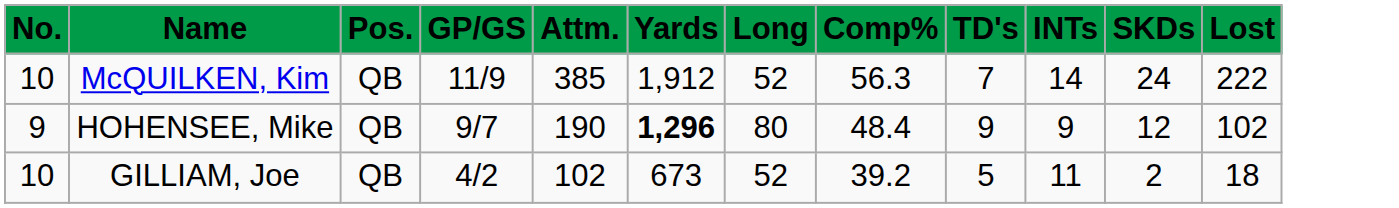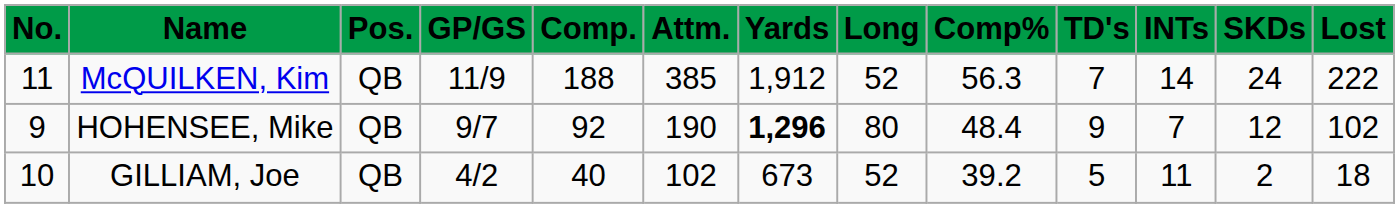 <table class="wikitable" style="text-align:center">
 <tr style="background:#009b48;">
 <td><strong><span>No.</span></strong></td>
 <td><strong><span>Name</span></strong></td>
 <td><strong><span>Pos.</span></strong></td>
 <td><strong><span>GP/GS</span></strong></td>
+<td><strong><span>Comp.</span></strong></td>
 <td><strong><span>Attm.</span></strong></td>
 <td><strong><span>Yards</span></strong></td>
 <td><strong><span>Long</span></strong></td>
 <td><strong><span>Comp%</span></strong></td>
 <td><strong><span>TD's</span></strong></td>
 <td><strong><span>INTs</span></strong></td>
 <td><strong><span>SKDs</span></strong></td>
 <td><strong><span>Lost</span></strong></td>
 </tr>
 <tr>
-<td>10</td>
+<td>11</td>
 <td><a href='#'>McQUILKEN, Kim</a></td>
 <td>QB</td>
 <td>11/9</td>
+<td>188</td>
 <td>385</td>
 <td>1,912</td>
 <td>52</td>
 <td>56.3</td>
 <td>7</td>
 <td>14</td>
 <td>24</td>
 <td>222</td>
 </tr>
 <tr>
 <td>9</td>
 <td>HOHENSEE, Mike</td>
 <td>QB</td>
 <td>9/7</td>
+<td>92</td>
 <td>190</td>
 <td><strong>1,296</strong></td>
 <td>80</td>
 <td>48.4</td>
 <td>9</td>
-<td>9</td>
+<td>7</td>
 <td>12</td>
 <td>102</td>
 </tr>
 <tr>
 <td>10</td>
 <td>GILLIAM, Joe</td>
 <td>QB</td>
 <td>4/2</td>
+<td>40</td>
 <td>102</td>
 <td>673</td>
 <td>52</td>
 <td>39.2</td>
 <td>5</td>
 <td>11</td>
 <td>2</td>
 <td>18</td>
 </tr>
 </table>
